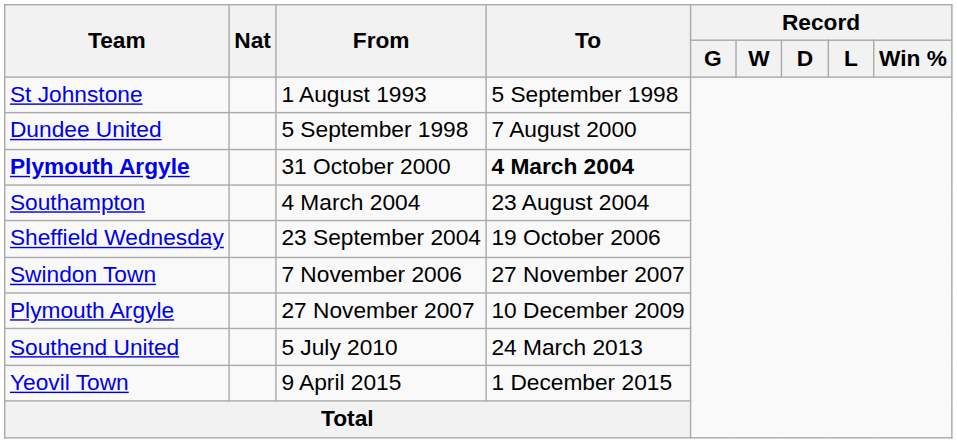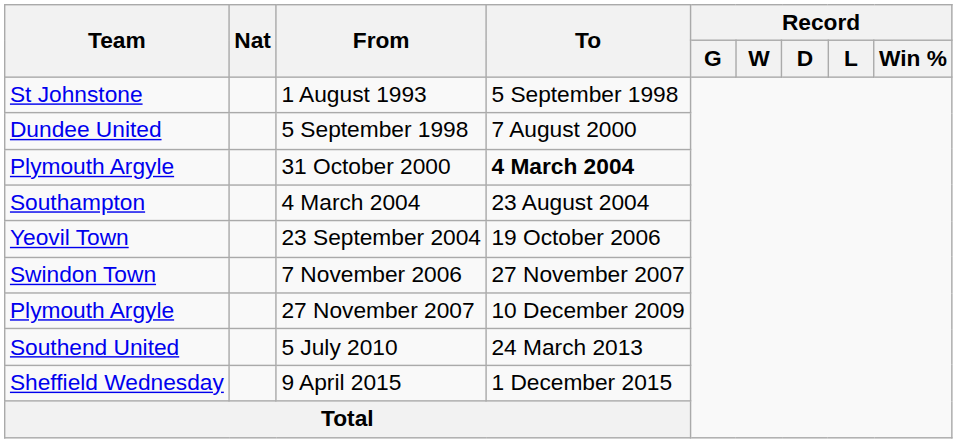 <table class="wikitable" style="text-align: center">
 <tr>
 <th rowspan=2>Team</th>
 <th rowspan=2>Nat</th>
 <th rowspan=2>From</th>
 <th rowspan=2>To</th>
 <th colspan=5>Record</th>
 </tr>
 <tr>
 <th width=25>G</th>
 <th width=25>W</th>
 <th width=25>D</th>
 <th width=25>L</th>
 <th>Win %</th>
 </tr>
 <tr>
 <td align=left><a href='#'>St Johnstone</a></td>
 <td></td>
 <td align=left>1 August 1993</td>
 <td align=left>5 September 1998<br></td>
 </tr>
 <tr>
 <td align=left><a href='#'>Dundee United</a></td>
 <td></td>
 <td align=left>5 September 1998</td>
 <td align=left>7 August 2000<br></td>
 </tr>
 <tr>
-<td align=left><strong><a href='#'>Plymouth Argyle</a></strong></td>
+<td align=left><a href='#'>Plymouth Argyle</a></td>
 <td></td>
 <td align=left>31 October 2000</td>
 <td align=left><strong>4 March 2004<br></strong></td>
 </tr>
 <tr>
 <td align=left><a href='#'>Southampton</a></td>
 <td></td>
 <td align=left>4 March 2004</td>
 <td align=left>23 August 2004<br></td>
 </tr>
 <tr>
-<td align=left><a href='#'>Sheffield Wednesday</a></td>
+<td align=left><a href='#'>Yeovil Town</a></td>
 <td></td>
 <td align=left>23 September 2004</td>
 <td align=left>19 October 2006<br></td>
 </tr>
 <tr>
 <td align=left><a href='#'>Swindon Town</a></td>
 <td></td>
 <td align=left>7 November 2006</td>
 <td align=left>27 November 2007<br></td>
 </tr>
 <tr>
 <td align=left><a href='#'>Plymouth Argyle</a></td>
 <td></td>
 <td align=left>27 November 2007</td>
 <td align=left>10 December 2009<br></td>
 </tr>
 <tr>
 <td align=left><a href='#'>Southend United</a></td>
 <td></td>
 <td align=left>5 July 2010</td>
 <td align=left>24 March 2013<br></td>
 </tr>
 <tr>
-<td align=left><a href='#'>Yeovil Town</a></td>
+<td align=left><a href='#'>Sheffield Wednesday</a></td>
 <td></td>
 <td align=left>9 April 2015</td>
 <td align=left>1 December 2015<br></td>
 </tr>
 <tr>
 <th colspan=4>Total<br></th>
 </tr>
 </table>
